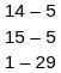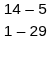 <table style="text-align:center">
 <tr>
 <th width=200></th>
 <th width=100></th>
 <th width=200></th>
 </tr>
 <tr>
 <td align=right><strong></strong></td>
 <td>14 – 5</td>
 <td align=left></td>
 </tr>
 <tr>
-<td align=right><strong></strong></td>
-<td>15 – 5</td>
-<td align=left></td>
-</tr>
-<tr>
 <td align=right></td>
 <td>1 – 29</td>
 <td align=left><strong></strong></td>
 </tr>
 </table>
